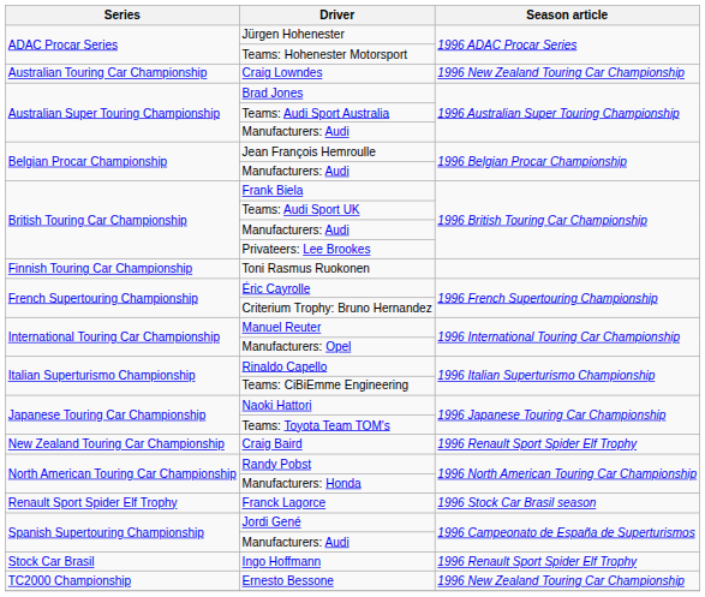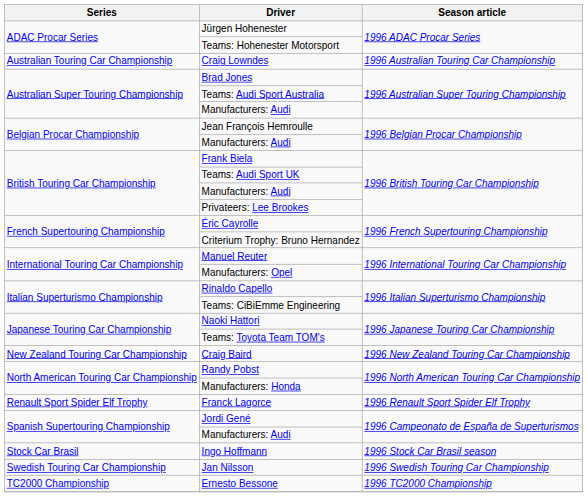 <table class="wikitable" style="font-size: 87%;">
 <tr>
 <th>Series</th>
 <th>Driver</th>
 <th>Season article</th>
 </tr>
 <tr>
 <td rowspan=2><a href='#'>ADAC Procar Series</a></td>
 <td> Jürgen Hohenester</td>
 <td rowspan=2><em><a href='#'>1996 ADAC Procar Series</a></em></td>
 </tr>
 <tr>
 <td>Teams:  Hohenester Motorsport</td>
 </tr>
 <tr>
 <td><a href='#'>Australian Touring Car Championship</a></td>
 <td> <a href='#'>Craig Lowndes</a></td>
-<td><em><a href='#'>1996 New Zealand Touring Car Championship</a></em></td>
+<td><em><a href='#'>1996 Australian Touring Car Championship</a></em></td>
 </tr>
 <tr>
 <td rowspan=3><a href='#'>Australian Super Touring Championship</a></td>
 <td> <a href='#'>Brad Jones</a></td>
 <td rowspan=3><em><a href='#'>1996 Australian Super Touring Championship</a></em></td>
 </tr>
 <tr>
 <td>Teams:  <a href='#'>Audi Sport Australia</a></td>
 </tr>
 <tr>
 <td>Manufacturers:  <a href='#'>Audi</a></td>
 </tr>
 <tr>
 <td rowspan=2><a href='#'>Belgian Procar Championship</a></td>
 <td> Jean François Hemroulle</td>
 <td rowspan=2><em><a href='#'>1996 Belgian Procar Championship</a></em></td>
 </tr>
 <tr>
 <td>Manufacturers:  <a href='#'>Audi</a></td>
 </tr>
 <tr>
 <td rowspan=4><a href='#'>British Touring Car Championship</a></td>
 <td> <a href='#'>Frank Biela</a></td>
 <td rowspan=4><em><a href='#'>1996 British Touring Car Championship</a></em></td>
 </tr>
 <tr>
 <td>Teams:  <a href='#'>Audi Sport UK</a></td>
 </tr>
 <tr>
 <td>Manufacturers:  <a href='#'>Audi</a></td>
 </tr>
 <tr>
 <td>Privateers:  <a href='#'>Lee Brookes</a></td>
-</tr>
-<tr>
-<td><a href='#'>Finnish Touring Car Championship</a></td>
-<td> Toni Rasmus Ruokonen</td>
-<td></td>
 </tr>
 <tr>
 <td rowspan=2><a href='#'>French Supertouring Championship</a></td>
 <td> <a href='#'>Éric Cayrolle</a></td>
 <td rowspan=2><em><a href='#'>1996 French Supertouring Championship</a></em></td>
 </tr>
 <tr>
 <td>Criterium Trophy:  Bruno Hernandez</td>
 </tr>
 <tr>
 <td rowspan=2><a href='#'>International Touring Car Championship</a></td>
 <td> <a href='#'>Manuel Reuter</a></td>
 <td rowspan=2><em><a href='#'>1996 International Touring Car Championship</a></em></td>
 </tr>
 <tr>
 <td>Manufacturers:  <a href='#'>Opel</a></td>
 </tr>
 <tr>
 <td rowspan=2><a href='#'>Italian Superturismo Championship</a></td>
 <td> <a href='#'>Rinaldo Capello</a></td>
 <td rowspan=2><em><a href='#'>1996 Italian Superturismo Championship</a></em></td>
 </tr>
 <tr>
 <td>Teams:  CiBiEmme Engineering</td>
 </tr>
 <tr>
 <td rowspan=2><a href='#'>Japanese Touring Car Championship</a></td>
 <td> <a href='#'>Naoki Hattori</a></td>
 <td rowspan=2><em><a href='#'>1996 Japanese Touring Car Championship</a></em></td>
 </tr>
 <tr>
 <td>Teams:  <a href='#'>Toyota Team TOM's</a></td>
 </tr>
 <tr>
 <td><a href='#'>New Zealand Touring Car Championship</a></td>
 <td> <a href='#'>Craig Baird</a></td>
-<td><em><a href='#'>1996 Renault Sport Spider Elf Trophy</a></em></td>
+<td><em><a href='#'>1996 New Zealand Touring Car Championship</a></em></td>
 </tr>
 <tr>
 <td rowspan=2><a href='#'>North American Touring Car Championship</a></td>
 <td> <a href='#'>Randy Pobst</a></td>
 <td rowspan=2><em><a href='#'>1996 North American Touring Car Championship</a></em></td>
 </tr>
 <tr>
 <td>Manufacturers:  <a href='#'>Honda</a></td>
 </tr>
 <tr>
 <td><a href='#'>Renault Sport Spider Elf Trophy</a></td>
 <td> <a href='#'>Franck Lagorce</a></td>
-<td><em><a href='#'>1996 Stock Car Brasil season</a></em></td>
+<td><em><a href='#'>1996 Renault Sport Spider Elf Trophy</a></em></td>
 </tr>
 <tr>
 <td rowspan=2><a href='#'>Spanish Supertouring Championship</a></td>
 <td> <a href='#'>Jordi Gené</a></td>
 <td rowspan=2><em><a href='#'>1996 Campeonato de España de Superturismos</a></em></td>
 </tr>
 <tr>
 <td>Manufacturers:  <a href='#'>Audi</a></td>
 </tr>
 <tr>
 <td><a href='#'>Stock Car Brasil</a></td>
 <td> <a href='#'>Ingo Hoffmann</a></td>
-<td><em><a href='#'>1996 Renault Sport Spider Elf Trophy</a></em></td>
+<td><em><a href='#'>1996 Stock Car Brasil season</a></em></td>
+</tr>
+<tr>
+<td><a href='#'>Swedish Touring Car Championship</a></td>
+<td> <a href='#'>Jan Nilsson</a></td>
+<td><em><a href='#'>1996 Swedish Touring Car Championship</a></em></td>
 </tr>
 <tr>
 <td><a href='#'>TC2000 Championship</a></td>
 <td> <a href='#'>Ernesto Bessone</a></td>
-<td><em><a href='#'>1996 New Zealand Touring Car Championship</a></em></td>
+<td><em><a href='#'>1996 TC2000 Championship</a></em></td>
 </tr>
 <tr>
 </tr>
 </table>
